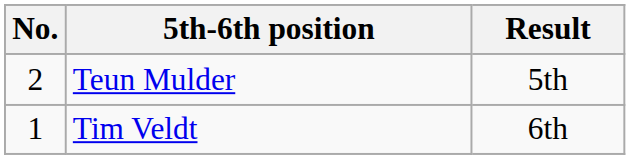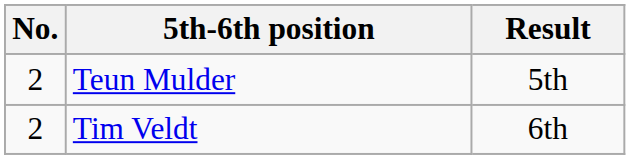 <table class="wikitable">
 <tr>
 <th width="20px">No.</th>
 <th width="200px">5th-6th position</th>
 <th width="70px">Result</th>
 </tr>
 <tr align=center>
 <td>2</td>
 <td align=left> <a href='#'>Teun Mulder</a></td>
 <td>5th</td>
 </tr>
 <tr align=center>
-<td>1</td>
+<td>2</td>
 <td align=left> <a href='#'>Tim Veldt</a></td>
 <td>6th</td>
 </tr>
 </table>
